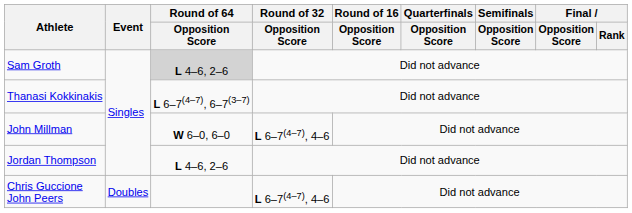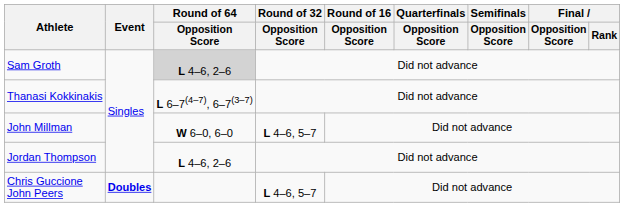 <table class=wikitable style="font-size:90%">
 <tr>
 <th rowspan="2">Athlete</th>
 <th rowspan="2">Event</th>
 <th>Round of 64</th>
 <th>Round of 32</th>
 <th>Round of 16</th>
 <th>Quarterfinals</th>
 <th>Semifinals</th>
 <th colspan=2>Final / </th>
 </tr>
 <tr style="font-size:95%">
 <th>Opposition<br>Score</th>
 <th>Opposition<br>Score</th>
 <th>Opposition<br>Score</th>
 <th>Opposition<br>Score</th>
 <th>Opposition<br>Score</th>
 <th>Opposition<br>Score</th>
 <th>Rank</th>
 </tr>
 <tr align=center>
 <td align=left><a href='#'>Sam Groth</a></td>
 <td align=left rowspan=4><a href='#'>Singles</a></td>
 <td style="background: lightgrey;"><br><strong>L</strong> 4–6, 2–6</td>
 <td colspan=6>Did not advance</td>
 </tr>
 <tr align=center>
 <td align=left><a href='#'>Thanasi Kokkinakis</a></td>
 <td><br><strong>L</strong> 6–7<sup>(4–7)</sup>, 6–7<sup>(3–7)</sup></td>
 <td colspan=6>Did not advance</td>
 </tr>
 <tr align=center>
 <td align=left><a href='#'>John Millman</a></td>
 <td><br><strong>W</strong> 6–0, 6–0</td>
-<td><br><strong>L</strong> 6–7<sup>(4–7)</sup>, 4–6</td>
+<td><br><strong>L</strong> 4–6, 5–7</td>
 <td colspan=5>Did not advance</td>
 </tr>
 <tr align=center>
 <td align=left><a href='#'>Jordan Thompson</a></td>
 <td><br><strong>L</strong> 4–6, 2–6</td>
 <td colspan=6>Did not advance</td>
 </tr>
 <tr align=center>
 <td align=left><a href='#'>Chris Guccione</a><br><a href='#'>John Peers</a></td>
-<td align=left><a href='#'>Doubles</a></td>
+<td align=left><strong><a href='#'>Doubles</a></strong></td>
 <td></td>
-<td><br><strong>L</strong> 6–7<sup>(4–7)</sup>, 4–6</td>
+<td><br><strong>L</strong> 4–6, 5–7</td>
 <td colspan=5>Did not advance</td>
 </tr>
 </table>
